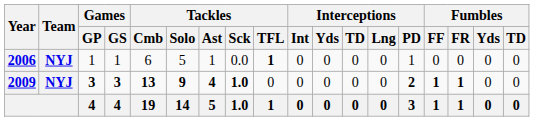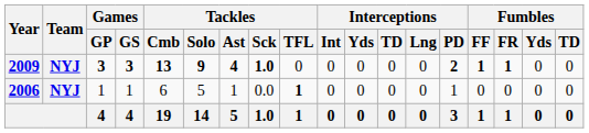 <table class="wikitable" style="text-align:center">
 <tr>
 <th rowspan="2">Year</th>
 <th rowspan="2">Team</th>
 <th colspan="2">Games</th>
 <th colspan="5">Tackles</th>
 <th colspan="5">Interceptions</th>
 <th colspan="4">Fumbles</th>
 </tr>
 <tr>
 <th>GP</th>
 <th>GS</th>
 <th>Cmb</th>
 <th>Solo</th>
 <th>Ast</th>
 <th>Sck</th>
 <th>TFL</th>
 <th>Int</th>
 <th>Yds</th>
 <th>TD</th>
 <th>Lng</th>
 <th>PD</th>
 <th>FF</th>
 <th>FR</th>
 <th>Yds</th>
 <th>TD</th>
 </tr>
 <tr>
+<th><a href='#'>2009</a></th>
+<th><a href='#'>NYJ</a></th>
+<td><strong>3</strong></td>
+<td><strong>3</strong></td>
+<td><strong>13</strong></td>
+<td><strong>9</strong></td>
+<td><strong>4</strong></td>
+<td><strong>1.0</strong></td>
+<td>0</td>
+<td>0</td>
+<td>0</td>
+<td>0</td>
+<td>0</td>
+<td><strong>2</strong></td>
+<td><strong>1</strong></td>
+<td><strong>1</strong></td>
+<td>0</td>
+<td>0</td>
+</tr>
+<tr>
 <th><a href='#'>2006</a></th>
 <th><a href='#'>NYJ</a></th>
 <td>1</td>
 <td>1</td>
 <td>6</td>
 <td>5</td>
 <td>1</td>
 <td>0.0</td>
 <td><strong>1</strong></td>
 <td>0</td>
 <td>0</td>
 <td>0</td>
 <td>0</td>
 <td>1</td>
 <td>0</td>
 <td>0</td>
-<td>0</td>
-<td>0</td>
-</tr>
-<tr>
-<th><a href='#'>2009</a></th>
-<th><a href='#'>NYJ</a></th>
-<td><strong>3</strong></td>
-<td><strong>3</strong></td>
-<td><strong>13</strong></td>
-<td><strong>9</strong></td>
-<td><strong>4</strong></td>
-<td><strong>1.0</strong></td>
-<td>0</td>
-<td>0</td>
-<td>0</td>
-<td>0</td>
-<td>0</td>
-<td><strong>2</strong></td>
-<td><strong>1</strong></td>
-<td><strong>1</strong></td>
 <td>0</td>
 <td>0</td>
 </tr>
 <tr>
 <th colspan="2"></th>
 <th>4</th>
 <th>4</th>
 <th>19</th>
 <th>14</th>
 <th>5</th>
 <th>1.0</th>
 <th>1</th>
 <th>0</th>
 <th>0</th>
 <th>0</th>
 <th>0</th>
 <th>3</th>
 <th>1</th>
 <th>1</th>
 <th>0</th>
 <th>0</th>
 </tr>
 </table>
